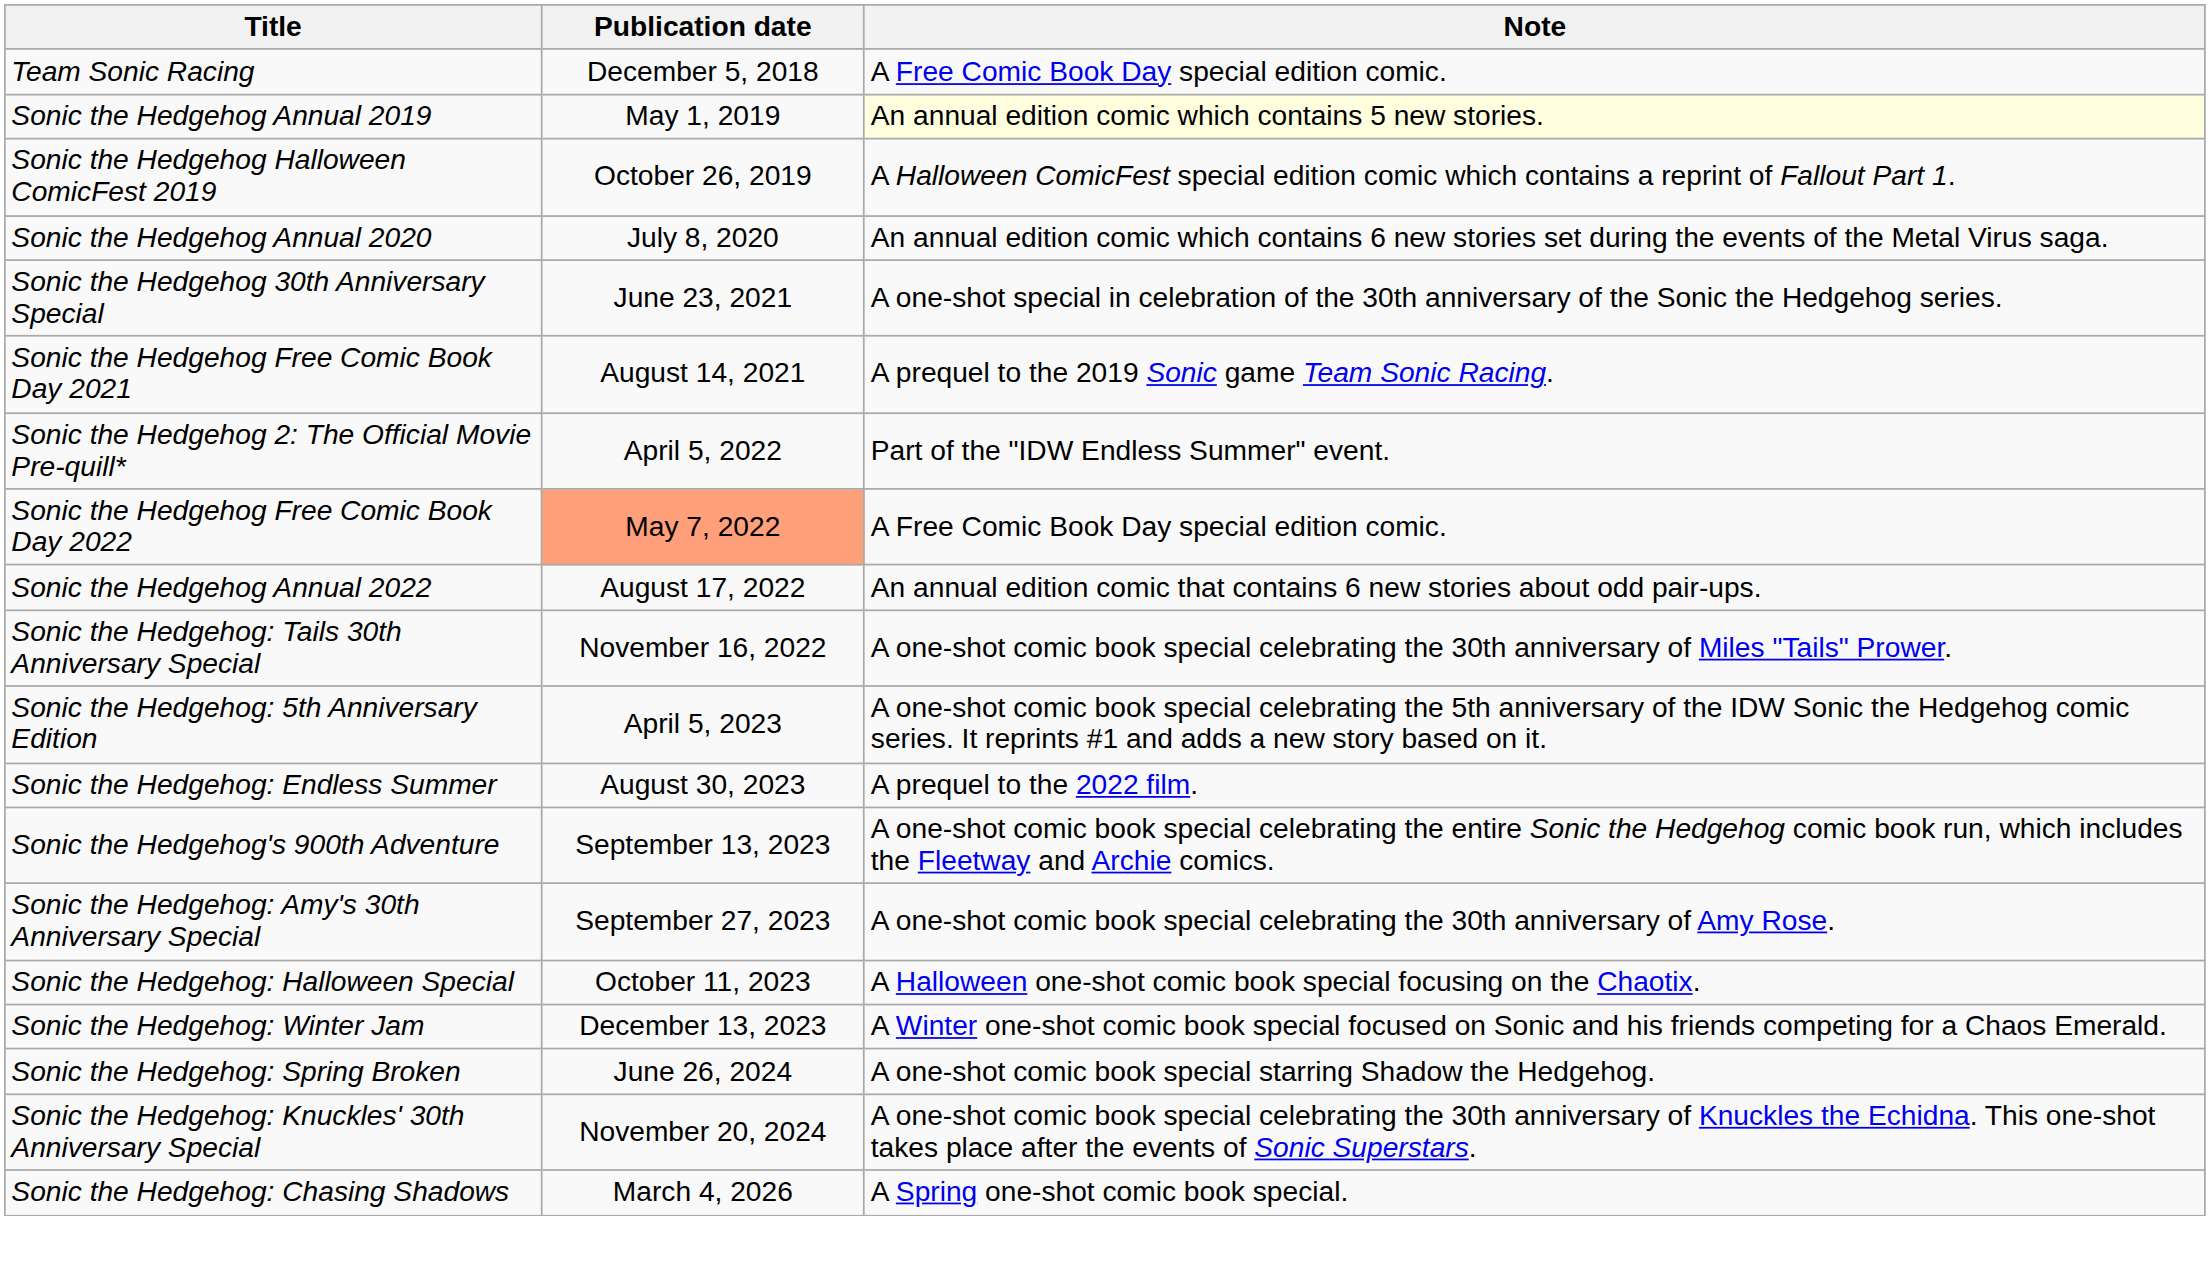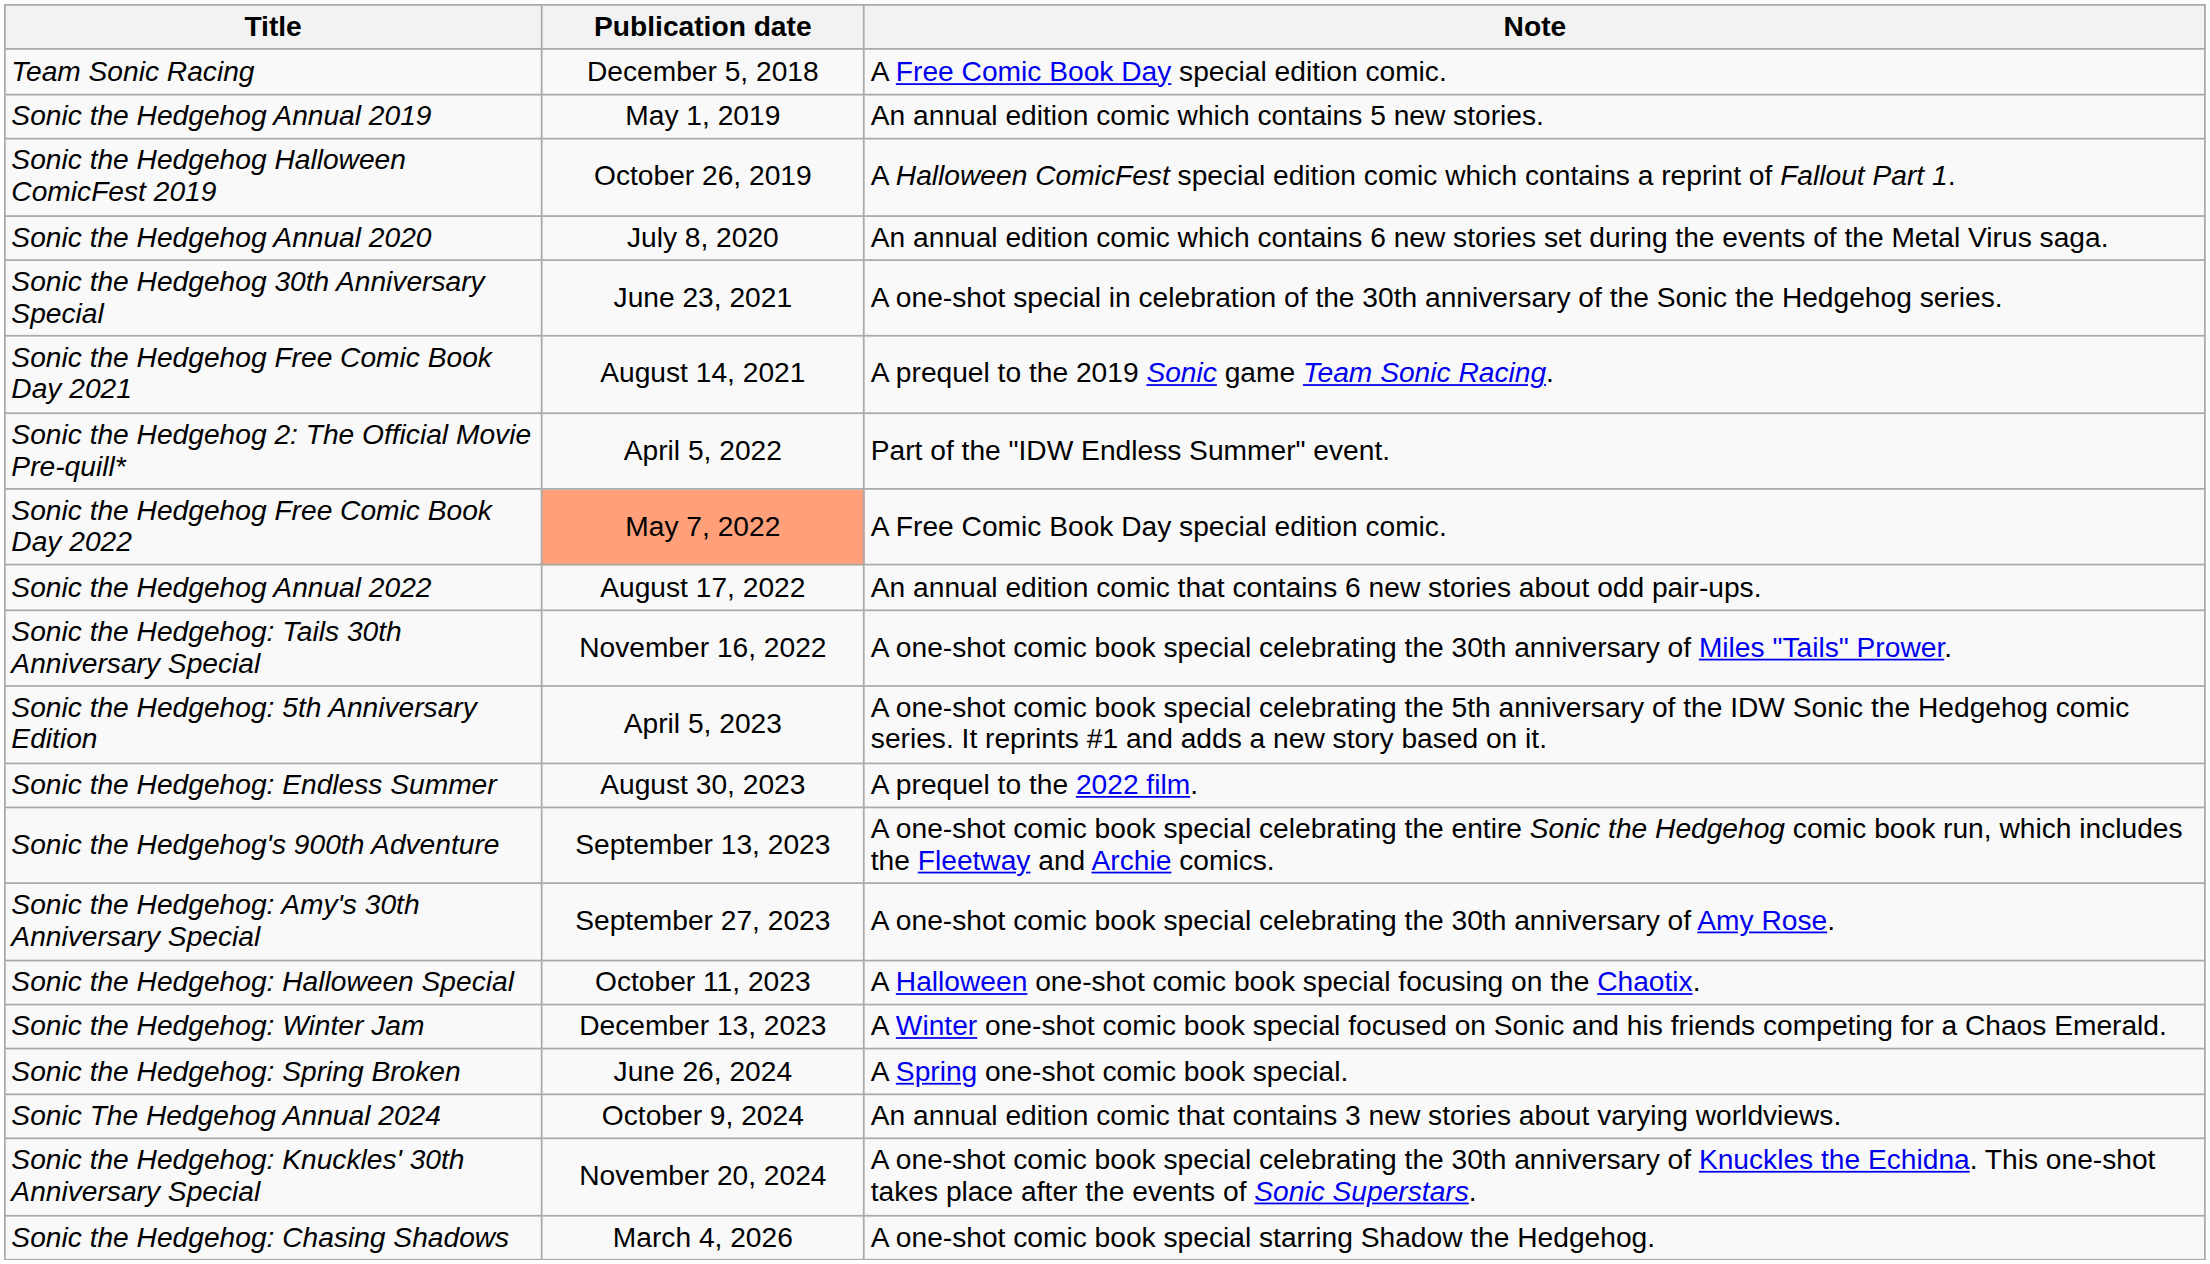 <table class="wikitable" width="99%">
 <tr>
 <th scope="col" width="10%" align="center">Title</th>
 <th scope="col" width="5%" align="center">Publication date</th>
 <th scope="col" width="25%" align="center">Note</th>
 </tr>
 <tr>
 <td><em>Team Sonic Racing</em></td>
 <td style="text-align: center;">December 5, 2018</td>
 <td>A <a href='#'>Free Comic Book Day</a> special edition comic.</td>
 </tr>
 <tr>
 <td><em>Sonic the Hedgehog Annual 2019</em></td>
 <td style="text-align: center;">May 1, 2019</td>
-<td style="background: lightyellow;">An annual edition comic which contains 5 new stories.</td>
+<td>An annual edition comic which contains 5 new stories.</td>
 </tr>
 <tr>
 <td><em>Sonic the Hedgehog Halloween ComicFest 2019</em></td>
 <td style="text-align: center;">October 26, 2019</td>
 <td>A <em>Halloween ComicFest</em> special edition comic which contains a reprint of <em>Fallout Part 1</em>.</td>
 </tr>
 <tr>
 <td><em>Sonic the Hedgehog Annual 2020</em></td>
 <td style="text-align: center;">July 8, 2020</td>
 <td>An annual edition comic which contains 6 new stories set during the events of the Metal Virus saga.</td>
 </tr>
 <tr>
 <td><em>Sonic the Hedgehog 30th Anniversary Special</em></td>
 <td style="text-align: center;">June 23, 2021</td>
 <td>A one-shot special in celebration of the 30th anniversary of the Sonic the Hedgehog series.</td>
 </tr>
 <tr>
 <td><em>Sonic the Hedgehog Free Comic Book Day 2021</em></td>
 <td style="text-align: center;">August 14, 2021</td>
 <td>A prequel to the 2019 <em><a href='#'>Sonic</a></em> game <em><a href='#'>Team Sonic Racing</a></em>.</td>
 </tr>
 <tr>
 <td><em>Sonic the Hedgehog 2: The Official Movie Pre-quill*</em></td>
 <td style="text-align: center;">April 5, 2022</td>
 <td>Part of the "IDW Endless Summer" event.</td>
 </tr>
 <tr>
 <td><em>Sonic the Hedgehog Free Comic Book Day 2022</em></td>
 <td style="background: lightsalmon; text-align: center;">May 7, 2022</td>
 <td>A Free Comic Book Day special edition comic.</td>
 </tr>
 <tr>
 <td><em>Sonic the Hedgehog Annual 2022</em></td>
 <td style="text-align: center;">August 17, 2022</td>
 <td>An annual edition comic that contains 6 new stories about odd pair-ups.</td>
 </tr>
 <tr>
 <td><em>Sonic the Hedgehog: Tails 30th Anniversary Special</em></td>
 <td style="text-align: center;">November 16, 2022</td>
 <td>A one-shot comic book special celebrating the 30th anniversary of <a href='#'>Miles "Tails" Prower</a>.</td>
 </tr>
 <tr>
 <td><em>Sonic the Hedgehog: 5th Anniversary Edition</em></td>
 <td style="text-align: center;">April 5, 2023</td>
 <td>A one-shot comic book special celebrating the 5th anniversary of the IDW Sonic the Hedgehog comic series. It reprints #1 and adds a new story based on it.</td>
 </tr>
 <tr>
 <td><em>Sonic the Hedgehog: Endless Summer</em></td>
 <td style="text-align: center;">August 30, 2023</td>
 <td>A prequel to the <a href='#'>2022 film</a>.</td>
 </tr>
 <tr>
 <td><em>Sonic the Hedgehog's 900th Adventure</em></td>
 <td style="text-align: center;">September 13, 2023</td>
 <td>A one-shot comic book special celebrating the entire <em>Sonic the Hedgehog</em> comic book run, which includes the <a href='#'>Fleetway</a> and <a href='#'>Archie</a> comics.</td>
 </tr>
 <tr>
 <td><em>Sonic the Hedgehog: Amy's 30th Anniversary Special</em></td>
 <td style="text-align: center;">September 27, 2023</td>
 <td>A one-shot comic book special celebrating the 30th anniversary of <a href='#'>Amy Rose</a>.</td>
 </tr>
 <tr>
 <td><em>Sonic the Hedgehog: Halloween Special</em></td>
 <td style="text-align: center;">October 11, 2023</td>
 <td>A <a href='#'>Halloween</a> one-shot comic book special focusing on the <a href='#'>Chaotix</a>.</td>
 </tr>
 <tr>
 <td><em>Sonic the Hedgehog: Winter Jam</em></td>
 <td style="text-align: center;">December 13, 2023</td>
 <td>A <a href='#'>Winter</a> one-shot comic book special focused on Sonic and his friends competing for a Chaos Emerald.</td>
 </tr>
 <tr>
 <td><em>Sonic the Hedgehog: Spring Broken</em></td>
 <td style="text-align: center;">June 26, 2024</td>
-<td>A one-shot comic book special starring Shadow the Hedgehog.</td>
+<td>A <a href='#'>Spring</a> one-shot comic book special.</td>
+</tr>
+<tr>
+<td><em>Sonic The Hedgehog Annual 2024</em></td>
+<td style="text-align: center;">October 9, 2024</td>
+<td>An annual edition comic that contains 3 new stories about varying worldviews.</td>
 </tr>
 <tr>
 <td><em>Sonic the Hedgehog: Knuckles' 30th Anniversary Special</em></td>
 <td style="text-align: center;">November 20, 2024</td>
 <td>A one-shot comic book special celebrating the 30th anniversary of <a href='#'>Knuckles the Echidna</a>. This one-shot takes place after the events of <em><a href='#'>Sonic Superstars</a></em>.</td>
 </tr>
 <tr>
 <td><em>Sonic the Hedgehog: Chasing Shadows</em></td>
 <td style="text-align: center;">March 4, 2026</td>
-<td>A <a href='#'>Spring</a> one-shot comic book special.</td>
+<td>A one-shot comic book special starring Shadow the Hedgehog.</td>
 </tr>
 </table>
